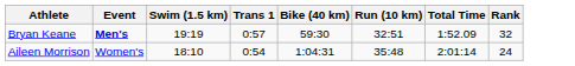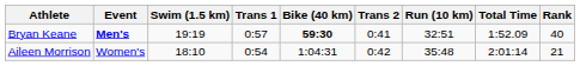 <table class="wikitable" style="font-size:90%">
 <tr>
 <th>Athlete</th>
 <th>Event</th>
 <th>Swim (1.5 km)</th>
 <th>Trans 1</th>
 <th>Bike (40 km)</th>
+<th>Trans 2</th>
 <th>Run (10 km)</th>
 <th>Total Time</th>
 <th>Rank</th>
 </tr>
 <tr align=center>
 <td align=left><a href='#'>Bryan Keane</a></td>
 <td align=left><strong><a href='#'>Men's</a></strong></td>
 <td>19:19</td>
 <td>0:57</td>
-<td>59:30</td>
+<td><strong>59:30</strong></td>
+<td>0:41</td>
 <td>32:51</td>
 <td>1:52.09</td>
-<td>32</td>
+<td>40</td>
 </tr>
 <tr align=center>
 <td align=left><a href='#'>Aileen Morrison</a></td>
 <td align=left><a href='#'>Women's</a></td>
 <td>18:10</td>
 <td>0:54</td>
 <td>1:04:31</td>
+<td>0:42</td>
 <td>35:48</td>
 <td>2:01:14</td>
-<td>24</td>
+<td>21</td>
 </tr>
 </table>
